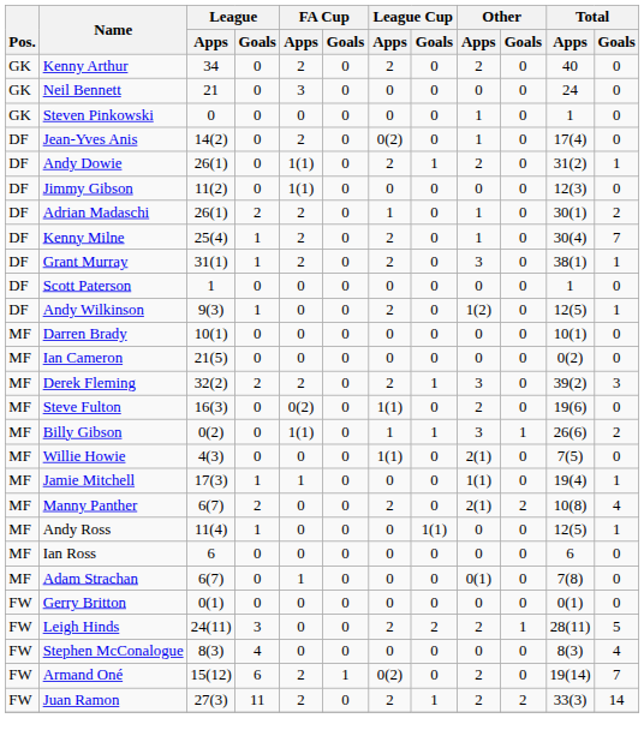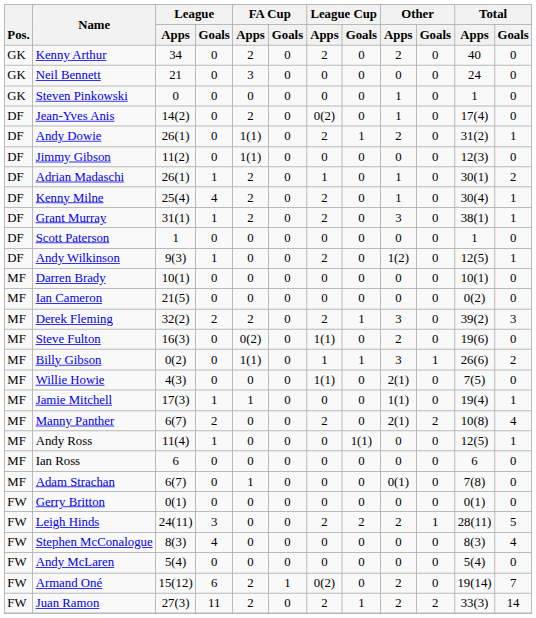 <table class="wikitable" style="text-align:center">
 <tr>
 <th rowspan="2" valign="bottom">Pos.</th>
 <th rowspan="2">Name</th>
 <th colspan="2" width="85">League</th>
 <th colspan="2" width="85">FA Cup</th>
 <th colspan="2" width="85">League Cup</th>
 <th colspan="2" width="85">Other</th>
 <th colspan="2" width="85">Total</th>
 </tr>
 <tr>
 <th>Apps</th>
 <th>Goals</th>
 <th>Apps</th>
 <th>Goals</th>
 <th>Apps</th>
 <th>Goals</th>
 <th>Apps</th>
 <th>Goals</th>
 <th>Apps</th>
 <th>Goals</th>
 </tr>
 <tr>
 <td align="left">GK</td>
 <td align="left"> <a href='#'>Kenny Arthur</a></td>
 <td>34</td>
 <td>0</td>
 <td>2</td>
 <td>0</td>
 <td>2</td>
 <td>0</td>
 <td>2</td>
 <td>0</td>
 <td>40</td>
 <td>0</td>
 </tr>
 <tr>
 <td align="left">GK</td>
 <td align="left"> <a href='#'>Neil Bennett</a></td>
 <td>21</td>
 <td>0</td>
 <td>3</td>
 <td>0</td>
 <td>0</td>
 <td>0</td>
 <td>0</td>
 <td>0</td>
 <td>24</td>
 <td>0</td>
 </tr>
 <tr>
 <td align="left">GK</td>
 <td align="left"> <a href='#'>Steven Pinkowski</a></td>
 <td>0</td>
 <td>0</td>
 <td>0</td>
 <td>0</td>
 <td>0</td>
 <td>0</td>
 <td>1</td>
 <td>0</td>
 <td>1</td>
 <td>0</td>
 </tr>
 <tr>
 <td align="left">DF</td>
 <td align="left"> <a href='#'>Jean-Yves Anis</a></td>
 <td>14(2)</td>
 <td>0</td>
 <td>2</td>
 <td>0</td>
 <td>0(2)</td>
 <td>0</td>
 <td>1</td>
 <td>0</td>
 <td>17(4)</td>
 <td>0</td>
 </tr>
 <tr>
 <td align="left">DF</td>
 <td align="left"> <a href='#'>Andy Dowie</a></td>
 <td>26(1)</td>
 <td>0</td>
 <td>1(1)</td>
 <td>0</td>
 <td>2</td>
 <td>1</td>
 <td>2</td>
 <td>0</td>
 <td>31(2)</td>
 <td>1</td>
 </tr>
 <tr>
 <td align="left">DF</td>
 <td align="left"> <a href='#'>Jimmy Gibson</a></td>
 <td>11(2)</td>
 <td>0</td>
 <td>1(1)</td>
 <td>0</td>
 <td>0</td>
 <td>0</td>
 <td>0</td>
 <td>0</td>
 <td>12(3)</td>
 <td>0</td>
 </tr>
 <tr>
 <td align="left">DF</td>
 <td align="left"> <a href='#'>Adrian Madaschi</a></td>
 <td>26(1)</td>
-<td>2</td>
+<td>1</td>
 <td>2</td>
 <td>0</td>
 <td>1</td>
 <td>0</td>
 <td>1</td>
 <td>0</td>
 <td>30(1)</td>
 <td>2</td>
 </tr>
 <tr>
 <td align="left">DF</td>
 <td align="left"> <a href='#'>Kenny Milne</a></td>
 <td>25(4)</td>
-<td>1</td>
+<td>4</td>
 <td>2</td>
 <td>0</td>
 <td>2</td>
 <td>0</td>
 <td>1</td>
 <td>0</td>
 <td>30(4)</td>
-<td>7</td>
+<td>1</td>
 </tr>
 <tr>
 <td align="left">DF</td>
 <td align="left"> <a href='#'>Grant Murray</a></td>
 <td>31(1)</td>
 <td>1</td>
 <td>2</td>
 <td>0</td>
 <td>2</td>
 <td>0</td>
 <td>3</td>
 <td>0</td>
 <td>38(1)</td>
 <td>1</td>
 </tr>
 <tr>
 <td align="left">DF</td>
 <td align="left"> <a href='#'>Scott Paterson</a></td>
 <td>1</td>
 <td>0</td>
 <td>0</td>
 <td>0</td>
 <td>0</td>
 <td>0</td>
 <td>0</td>
 <td>0</td>
 <td>1</td>
 <td>0</td>
 </tr>
 <tr>
 <td align="left">DF</td>
 <td align="left"> <a href='#'>Andy Wilkinson</a></td>
 <td>9(3)</td>
 <td>1</td>
 <td>0</td>
 <td>0</td>
 <td>2</td>
 <td>0</td>
 <td>1(2)</td>
 <td>0</td>
 <td>12(5)</td>
 <td>1</td>
 </tr>
 <tr>
 <td align="left">MF</td>
 <td align="left"> <a href='#'>Darren Brady</a></td>
 <td>10(1)</td>
 <td>0</td>
 <td>0</td>
 <td>0</td>
 <td>0</td>
 <td>0</td>
 <td>0</td>
 <td>0</td>
 <td>10(1)</td>
 <td>0</td>
 </tr>
 <tr>
 <td align="left">MF</td>
 <td align="left"> <a href='#'>Ian Cameron</a></td>
 <td>21(5)</td>
 <td>0</td>
 <td>0</td>
 <td>0</td>
 <td>0</td>
 <td>0</td>
 <td>0</td>
 <td>0</td>
 <td>0(2)</td>
 <td>0</td>
 </tr>
 <tr>
 <td align="left">MF</td>
 <td align="left"> <a href='#'>Derek Fleming</a></td>
 <td>32(2)</td>
 <td>2</td>
 <td>2</td>
 <td>0</td>
 <td>2</td>
 <td>1</td>
 <td>3</td>
 <td>0</td>
 <td>39(2)</td>
 <td>3</td>
 </tr>
 <tr>
 <td align="left">MF</td>
 <td align="left"> <a href='#'>Steve Fulton</a></td>
 <td>16(3)</td>
 <td>0</td>
 <td>0(2)</td>
 <td>0</td>
 <td>1(1)</td>
 <td>0</td>
 <td>2</td>
 <td>0</td>
 <td>19(6)</td>
 <td>0</td>
 </tr>
 <tr>
 <td align="left">MF</td>
 <td align="left"> <a href='#'>Billy Gibson</a></td>
 <td>0(2)</td>
 <td>0</td>
 <td>1(1)</td>
 <td>0</td>
 <td>1</td>
 <td>1</td>
 <td>3</td>
 <td>1</td>
 <td>26(6)</td>
 <td>2</td>
 </tr>
 <tr>
 <td align="left">MF</td>
 <td align="left"> <a href='#'>Willie Howie</a></td>
 <td>4(3)</td>
 <td>0</td>
 <td>0</td>
 <td>0</td>
 <td>1(1)</td>
 <td>0</td>
 <td>2(1)</td>
 <td>0</td>
 <td>7(5)</td>
 <td>0</td>
 </tr>
 <tr>
 <td align="left">MF</td>
 <td align="left"> <a href='#'>Jamie Mitchell</a></td>
 <td>17(3)</td>
 <td>1</td>
 <td>1</td>
 <td>0</td>
 <td>0</td>
 <td>0</td>
 <td>1(1)</td>
 <td>0</td>
 <td>19(4)</td>
 <td>1</td>
 </tr>
 <tr>
 <td align="left">MF</td>
 <td align="left"> <a href='#'>Manny Panther</a></td>
 <td>6(7)</td>
 <td>2</td>
 <td>0</td>
 <td>0</td>
 <td>2</td>
 <td>0</td>
 <td>2(1)</td>
 <td>2</td>
 <td>10(8)</td>
 <td>4</td>
 </tr>
 <tr>
 <td align="left">MF</td>
 <td align="left"> Andy Ross</td>
 <td>11(4)</td>
 <td>1</td>
 <td>0</td>
 <td>0</td>
 <td>0</td>
 <td>1(1)</td>
 <td>0</td>
 <td>0</td>
 <td>12(5)</td>
 <td>1</td>
 </tr>
 <tr>
 <td align="left">MF</td>
 <td align="left"> Ian Ross</td>
 <td>6</td>
 <td>0</td>
 <td>0</td>
 <td>0</td>
 <td>0</td>
 <td>0</td>
 <td>0</td>
 <td>0</td>
 <td>6</td>
 <td>0</td>
 </tr>
 <tr>
 <td align="left">MF</td>
 <td align="left"> <a href='#'>Adam Strachan</a></td>
 <td>6(7)</td>
 <td>0</td>
 <td>1</td>
 <td>0</td>
 <td>0</td>
 <td>0</td>
 <td>0(1)</td>
 <td>0</td>
 <td>7(8)</td>
 <td>0</td>
 </tr>
 <tr>
 <td align="left">FW</td>
 <td align="left"> <a href='#'>Gerry Britton</a></td>
 <td>0(1)</td>
 <td>0</td>
 <td>0</td>
 <td>0</td>
 <td>0</td>
 <td>0</td>
 <td>0</td>
 <td>0</td>
 <td>0(1)</td>
 <td>0</td>
 </tr>
 <tr>
 <td align="left">FW</td>
 <td align="left"> <a href='#'>Leigh Hinds</a></td>
 <td>24(11)</td>
 <td>3</td>
 <td>0</td>
 <td>0</td>
 <td>2</td>
 <td>2</td>
 <td>2</td>
 <td>1</td>
 <td>28(11)</td>
 <td>5</td>
 </tr>
 <tr>
 <td align="left">FW</td>
 <td align="left"> <a href='#'>Stephen McConalogue</a></td>
 <td>8(3)</td>
 <td>4</td>
 <td>0</td>
 <td>0</td>
 <td>0</td>
 <td>0</td>
 <td>0</td>
 <td>0</td>
 <td>8(3)</td>
 <td>4</td>
 </tr>
 <tr>
 <td align="left">FW</td>
+<td align="left"> <a href='#'>Andy McLaren</a></td>
+<td>5(4)</td>
+<td>0</td>
+<td>0</td>
+<td>0</td>
+<td>0</td>
+<td>0</td>
+<td>0</td>
+<td>0</td>
+<td>5(4)</td>
+<td>0</td>
+</tr>
+<tr>
+<td align="left">FW</td>
 <td align="left"> <a href='#'>Armand Oné</a></td>
 <td>15(12)</td>
 <td>6</td>
 <td>2</td>
 <td>1</td>
 <td>0(2)</td>
 <td>0</td>
 <td>2</td>
 <td>0</td>
 <td>19(14)</td>
 <td>7</td>
 </tr>
 <tr>
 <td align="left">FW</td>
 <td align="left"> <a href='#'>Juan Ramon</a></td>
 <td>27(3)</td>
 <td>11</td>
 <td>2</td>
 <td>0</td>
 <td>2</td>
 <td>1</td>
 <td>2</td>
 <td>2</td>
 <td>33(3)</td>
 <td>14</td>
 </tr>
 <tr>
 </tr>
 </table>
